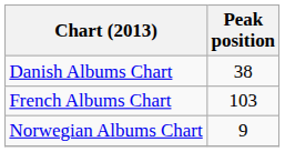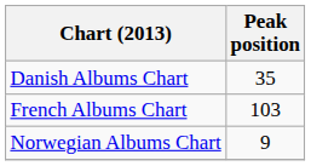 <table class="wikitable sortable">
 <tr>
 <th>Chart (2013)</th>
 <th align="center">Peak<br>position</th>
 </tr>
 <tr>
 <td><a href='#'>Danish Albums Chart</a></td>
-<td align="center">38</td>
+<td align="center">35</td>
 </tr>
 <tr>
 <td><a href='#'>French Albums Chart</a></td>
 <td align="center">103</td>
 </tr>
 <tr>
 <td><a href='#'>Norwegian Albums Chart</a></td>
 <td align="center">9</td>
 </tr>
 <tr>
 </tr>
 </table>
